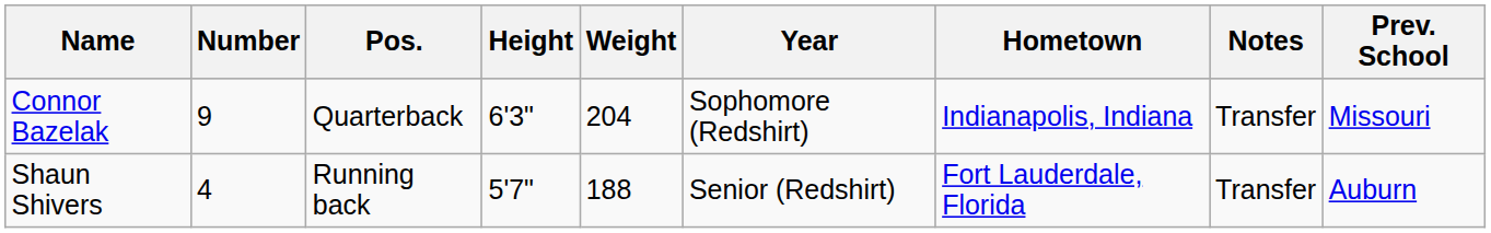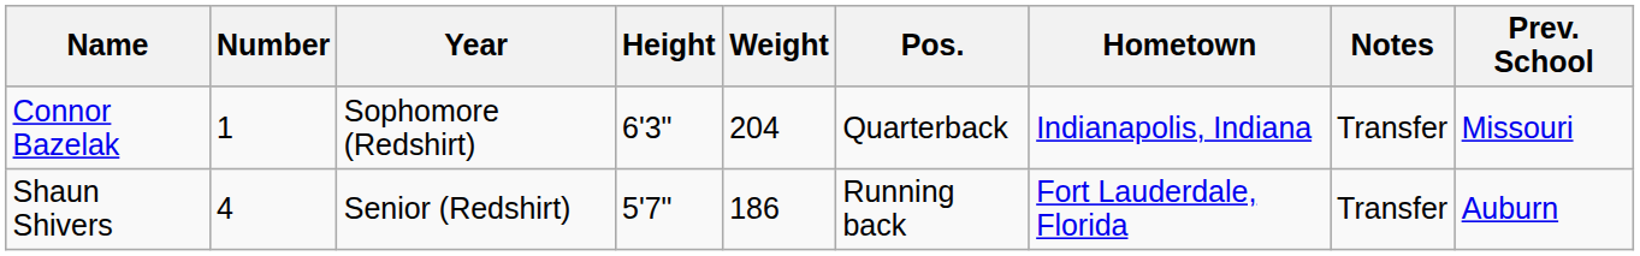 <table class="wikitable sortable">
 <tr>
 <th>Name</th>
 <th>Number</th>
-<th>Pos.</th>
+<th>Year</th>
 <th>Height</th>
 <th>Weight</th>
-<th>Year</th>
+<th>Pos.</th>
 <th>Hometown</th>
 <th>Notes</th>
 <th>Prev. School</th>
 </tr>
 <tr>
 <td><a href='#'>Connor Bazelak</a></td>
-<td>9</td>
-<td>Quarterback</td>
+<td>1</td>
+<td>Sophomore (Redshirt)</td>
 <td>6'3"</td>
 <td>204</td>
-<td>Sophomore (Redshirt)</td>
+<td>Quarterback</td>
 <td><a href='#'>Indianapolis, Indiana</a></td>
 <td>Transfer</td>
 <td><a href='#'>Missouri</a></td>
 </tr>
 <tr>
 <td>Shaun Shivers</td>
 <td>4</td>
+<td>Senior (Redshirt)</td>
+<td>5'7"</td>
+<td>186</td>
 <td>Running back</td>
-<td>5'7"</td>
-<td>188</td>
-<td>Senior (Redshirt)</td>
 <td><a href='#'>Fort Lauderdale, Florida</a></td>
 <td>Transfer</td>
 <td><a href='#'>Auburn</a></td>
 </tr>
 </table>
